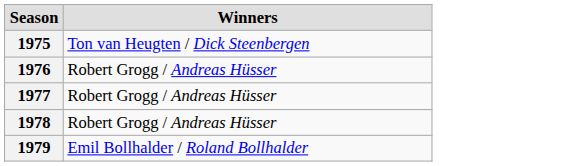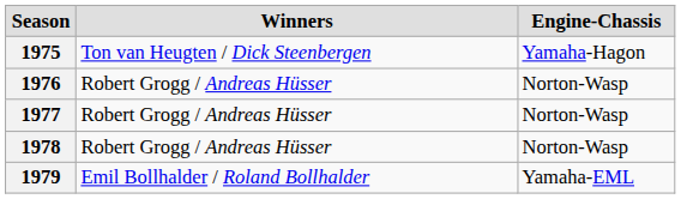 <table class="wikitable">
 <tr align="center" style="background:#dfdfdf;">
 <td width="50"><strong>Season</strong></td>
 <td width="350"><strong>Winners</strong></td>
+<td width="120"><strong>Engine-Chassis</strong></td>
 </tr>
 <tr>
 <th>1975</th>
 <td> <a href='#'>Ton van Heugten</a> / <em><a href='#'>Dick Steenbergen</a></em></td>
+<td><a href='#'>Yamaha</a>-Hagon</td>
 </tr>
 <tr>
 <th>1976</th>
 <td> Robert Grogg / <em><a href='#'>Andreas Hüsser</a></em></td>
+<td>Norton-Wasp</td>
 </tr>
 <tr>
 <th>1977</th>
 <td> Robert Grogg / <em>Andreas Hüsser</em></td>
+<td>Norton-Wasp</td>
 </tr>
 <tr>
 <th>1978</th>
 <td> Robert Grogg / <em>Andreas Hüsser</em></td>
+<td>Norton-Wasp</td>
 </tr>
 <tr>
 <th>1979</th>
 <td> <a href='#'>Emil Bollhalder</a> / <em><a href='#'>Roland Bollhalder</a></em></td>
+<td>Yamaha-<a href='#'>EML</a></td>
 </tr>
 </table>
